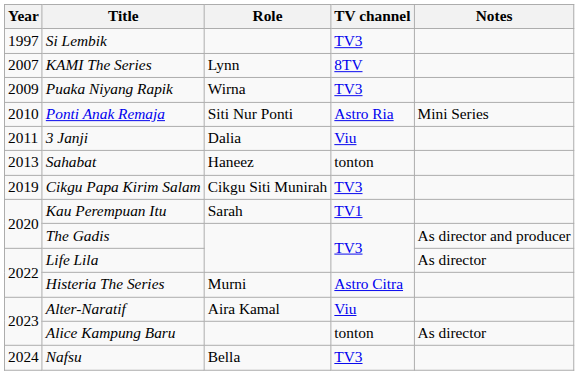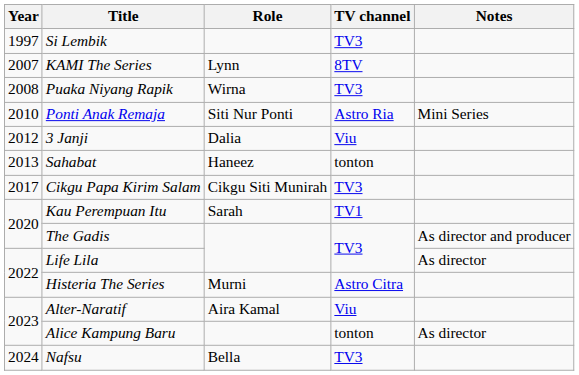 <table class="wikitable">
 <tr>
 <th>Year</th>
 <th>Title</th>
 <th>Role</th>
 <th>TV channel</th>
 <th>Notes</th>
 </tr>
 <tr>
 <td>1997</td>
 <td><em>Si Lembik</em></td>
 <td></td>
 <td><a href='#'>TV3</a></td>
 <td></td>
 </tr>
 <tr>
 <td>2007</td>
 <td><em>KAMI The Series</em></td>
 <td>Lynn</td>
 <td><a href='#'>8TV</a></td>
 <td></td>
 </tr>
 <tr>
-<td>2009</td>
+<td>2008</td>
 <td><em>Puaka Niyang Rapik</em></td>
 <td>Wirna</td>
 <td><a href='#'>TV3</a></td>
 <td></td>
 </tr>
 <tr>
 <td>2010</td>
 <td><em><a href='#'>Ponti Anak Remaja</a></em></td>
 <td>Siti Nur Ponti</td>
 <td><a href='#'>Astro Ria</a></td>
 <td>Mini Series</td>
 </tr>
 <tr>
-<td>2011</td>
+<td>2012</td>
 <td><em>3 Janji</em></td>
 <td>Dalia</td>
 <td><a href='#'>Viu</a></td>
 <td></td>
 </tr>
 <tr>
 <td>2013</td>
 <td><em>Sahabat</em></td>
 <td>Haneez</td>
 <td>tonton</td>
 <td></td>
 </tr>
 <tr>
-<td>2019</td>
+<td>2017</td>
 <td><em>Cikgu Papa Kirim Salam</em></td>
 <td>Cikgu Siti Munirah</td>
 <td><a href='#'>TV3</a></td>
 <td></td>
 </tr>
 <tr>
 <td rowspan="2">2020</td>
 <td><em>Kau Perempuan Itu</em></td>
 <td>Sarah</td>
 <td><a href='#'>TV1</a></td>
 <td></td>
 </tr>
 <tr>
 <td><em>The Gadis</em></td>
 <td rowspan=2></td>
 <td rowspan=2><a href='#'>TV3</a></td>
 <td>As director and producer</td>
 </tr>
 <tr>
 <td rowspan="2">2022</td>
 <td><em>Life Lila</em></td>
 <td>As director</td>
 </tr>
 <tr>
 <td><em>Histeria The Series</em></td>
 <td>Murni</td>
 <td><a href='#'>Astro Citra</a></td>
 <td></td>
 </tr>
 <tr>
 <td rowspan="2">2023</td>
 <td><em>Alter-Naratif</em></td>
 <td>Aira Kamal</td>
 <td><a href='#'>Viu</a></td>
 <td></td>
 </tr>
 <tr>
 <td><em>Alice Kampung Baru</em></td>
 <td></td>
 <td>tonton</td>
 <td>As director</td>
 </tr>
 <tr>
 <td>2024</td>
 <td><em>Nafsu</em></td>
 <td>Bella</td>
 <td><a href='#'>TV3</a></td>
 <td></td>
 </tr>
 </table>
